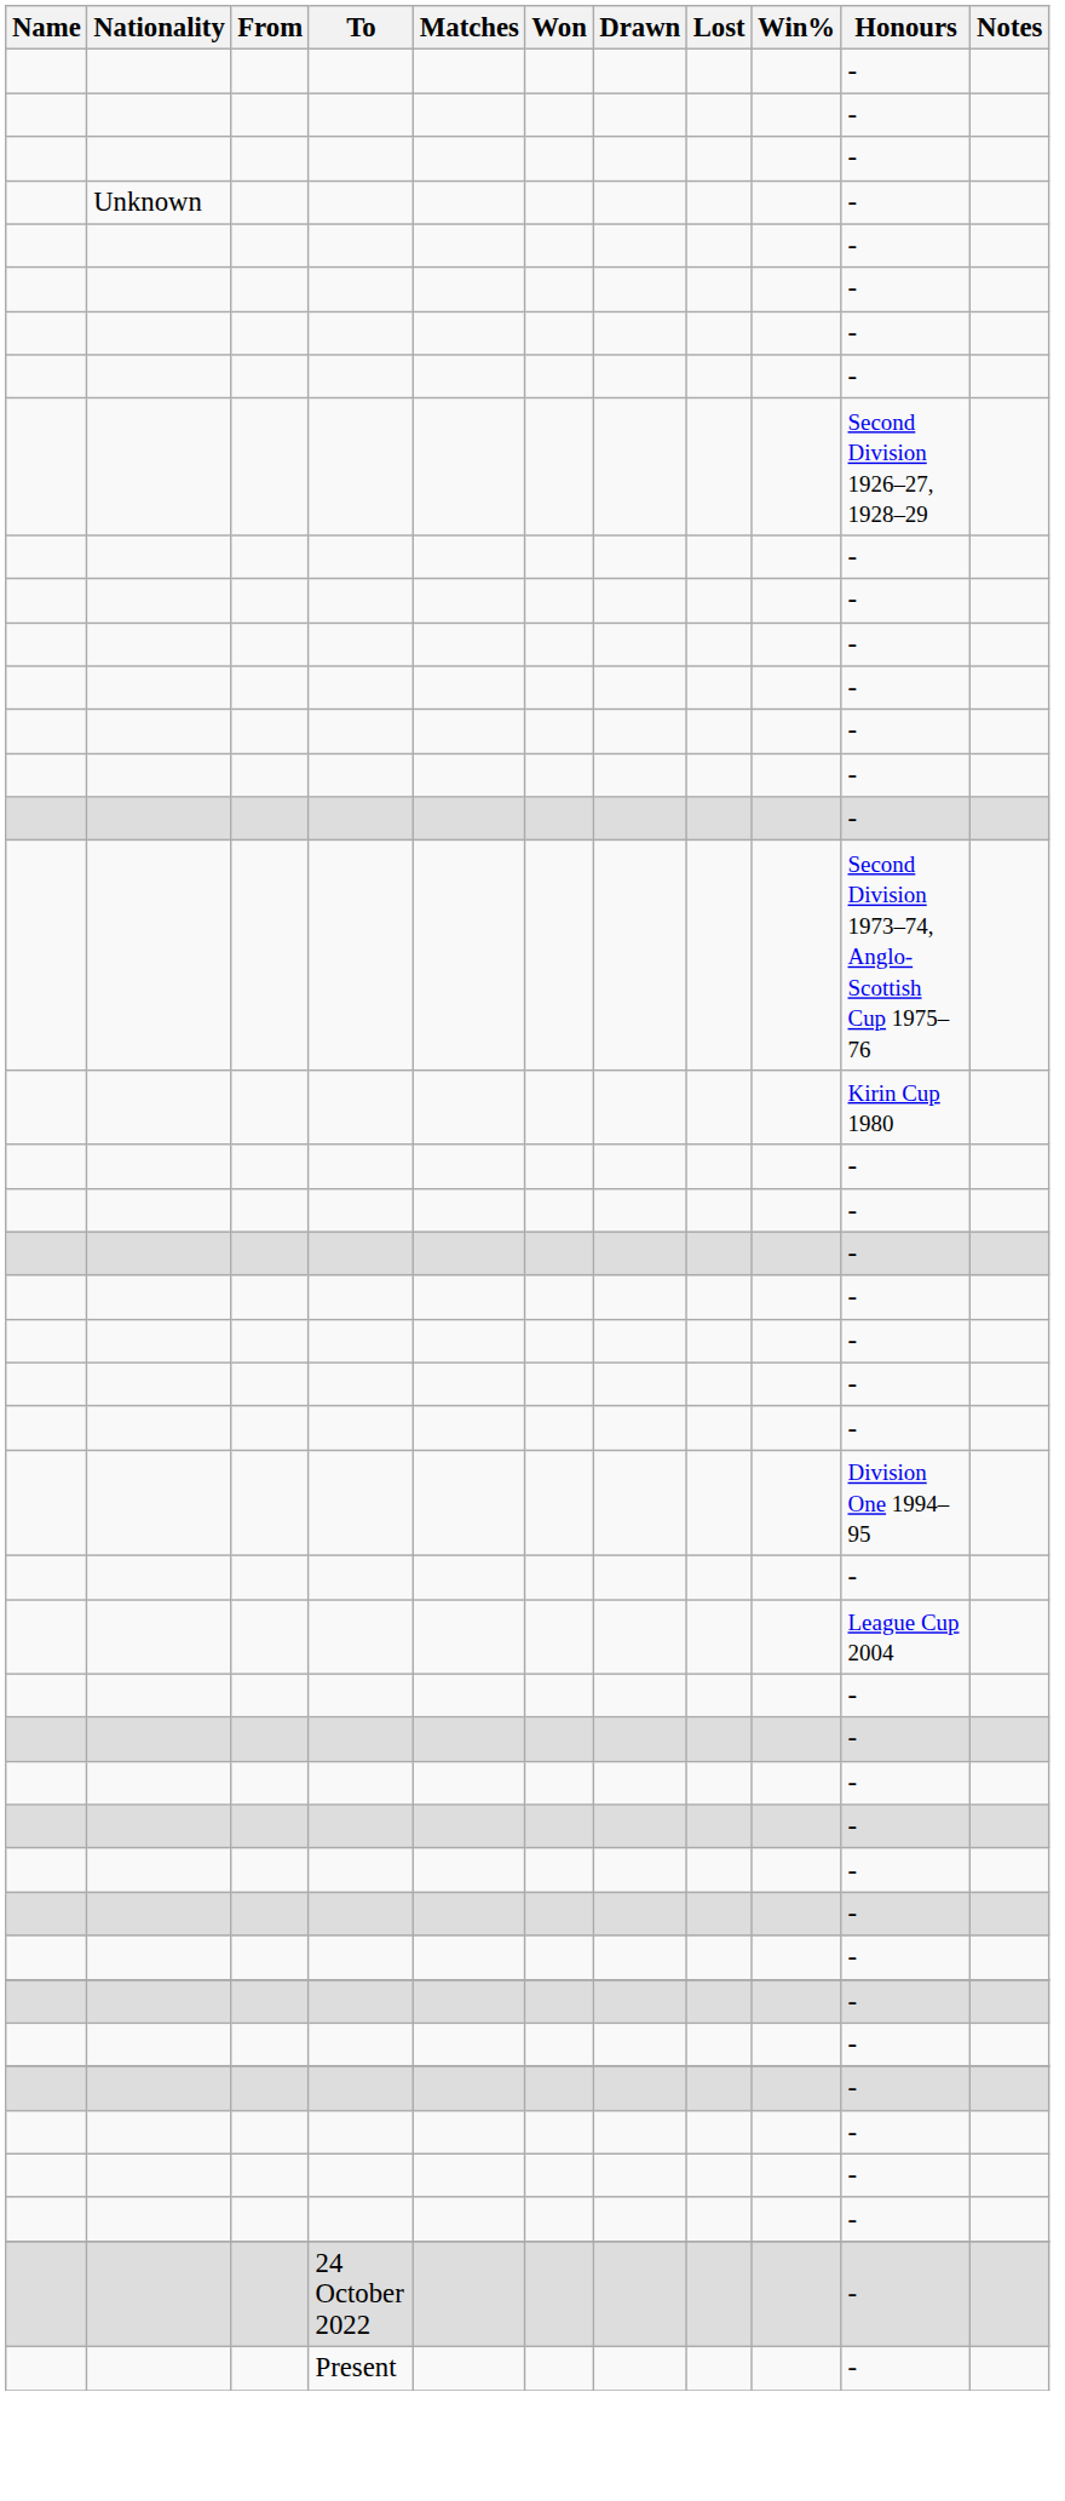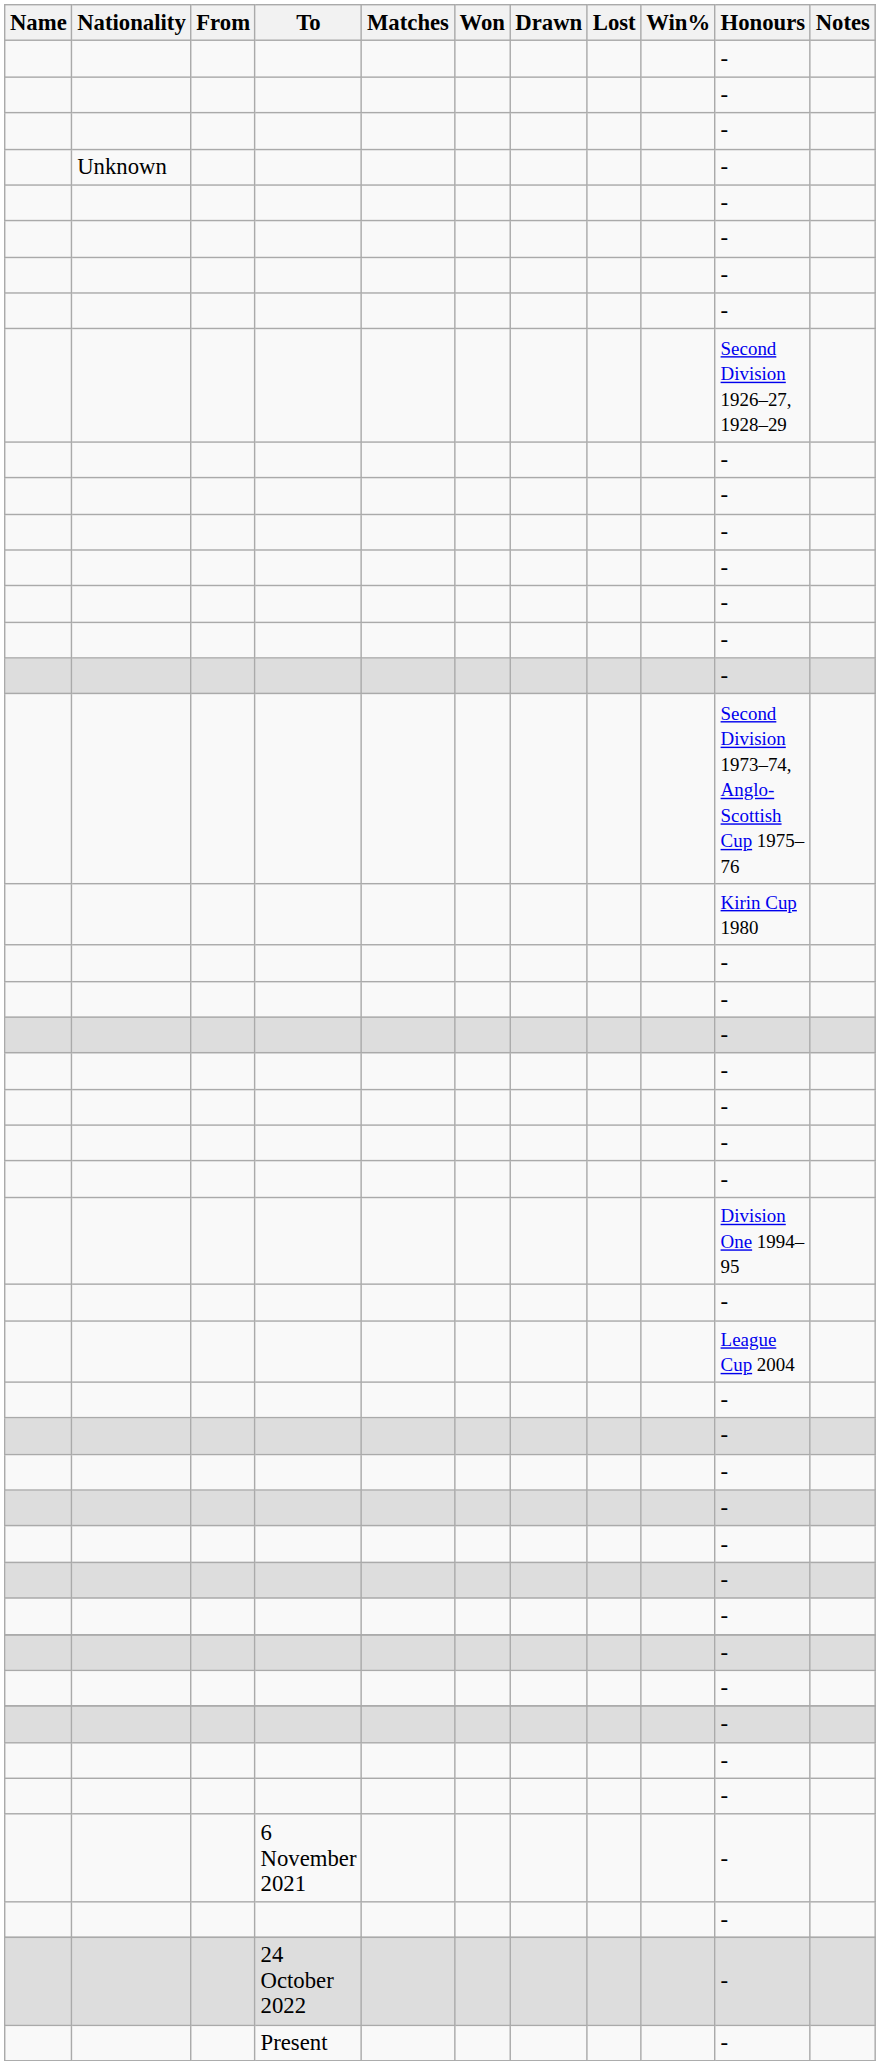 <table class="wikitable sortable" style="text-align: left">
 <tr>
 <th>Name</th>
 <th>Nationality</th>
 <th>From</th>
 <th class="unsortable">To</th>
 <th>Matches</th>
 <th>Won</th>
 <th>Drawn</th>
 <th>Lost</th>
 <th>Win%</th>
 <th class="unsortable">Honours</th>
 <th class="unsortable">Notes</th>
 </tr>
 <tr>
 <td align=left></td>
 <td></td>
 <td align=left></td>
 <td align=left></td>
 <td align=center></td>
 <td align=center></td>
 <td align=center></td>
 <td align=center></td>
 <td align=center></td>
 <td align=left>-</td>
 <td></td>
 </tr>
 <tr>
 <td align=left></td>
 <td></td>
 <td align=left></td>
 <td align=left></td>
 <td align=center></td>
 <td align=center></td>
 <td align=center></td>
 <td align=center></td>
 <td align=center></td>
 <td align=left>-</td>
 <td></td>
 </tr>
 <tr>
 <td align=left></td>
 <td></td>
 <td align=left></td>
 <td align=left></td>
 <td align=center></td>
 <td align=center></td>
 <td align=center></td>
 <td align=center></td>
 <td align=center></td>
 <td align=left>-</td>
 <td></td>
 </tr>
 <tr>
 <td align=left></td>
 <td>Unknown</td>
 <td align=left></td>
 <td align=left></td>
 <td align=center></td>
 <td align=center></td>
 <td align=center></td>
 <td align=center></td>
 <td align=center></td>
 <td align=left>-</td>
 <td></td>
 </tr>
 <tr>
 <td align=left></td>
 <td></td>
 <td align=left></td>
 <td align=left></td>
 <td align=center></td>
 <td align=center></td>
 <td align=center></td>
 <td align=center></td>
 <td align=center></td>
 <td align=left>-</td>
 <td></td>
 </tr>
 <tr>
 <td align=left></td>
 <td></td>
 <td align=left></td>
 <td align=left></td>
 <td align=center></td>
 <td align=center></td>
 <td align=center></td>
 <td align=center></td>
 <td align=center></td>
 <td align=left>-</td>
 <td></td>
 </tr>
 <tr>
 <td align=left></td>
 <td></td>
 <td align=left></td>
 <td align=left></td>
 <td align=center></td>
 <td align=center></td>
 <td align=center></td>
 <td align=center></td>
 <td align=center></td>
 <td align=left>-</td>
 <td></td>
 </tr>
 <tr>
 <td align=left></td>
 <td></td>
 <td align=left></td>
 <td align=left></td>
 <td align=center></td>
 <td align=center></td>
 <td align=center></td>
 <td align=center></td>
 <td align=center></td>
 <td align=left>-</td>
 <td></td>
 </tr>
 <tr>
 <td align=left></td>
 <td></td>
 <td align=left></td>
 <td align=left></td>
 <td align=center></td>
 <td align=center></td>
 <td align=center></td>
 <td align=center></td>
 <td align=center></td>
 <td align=left><small><a href='#'>Second Division</a> 1926–27, 1928–29</small></td>
 <td></td>
 </tr>
 <tr>
 <td align=left></td>
 <td></td>
 <td align=left></td>
 <td align=left></td>
 <td align=center></td>
 <td align=center></td>
 <td align=center></td>
 <td align=center></td>
 <td align=center></td>
 <td align=left>-</td>
 <td></td>
 </tr>
 <tr>
 <td align=left></td>
 <td></td>
 <td align=left></td>
 <td align=left></td>
 <td align=center></td>
 <td align=center></td>
 <td align=center></td>
 <td align=center></td>
 <td align=center></td>
 <td align=left>-</td>
 <td></td>
 </tr>
 <tr>
 <td align=left></td>
 <td></td>
 <td align=left></td>
 <td align=left></td>
 <td align=center></td>
 <td align=center></td>
 <td align=center></td>
 <td align=center></td>
 <td align=center></td>
 <td align=left>-</td>
 <td></td>
 </tr>
 <tr>
 <td align=left></td>
 <td></td>
 <td align=left></td>
 <td align=left></td>
 <td align=center></td>
 <td align=center></td>
 <td align=center></td>
 <td align=center></td>
 <td align=center></td>
 <td align=left>-</td>
 <td></td>
 </tr>
 <tr>
 <td align=left></td>
 <td></td>
 <td align=left></td>
 <td align=left></td>
 <td align=center></td>
 <td align=center></td>
 <td align=center></td>
 <td align=center></td>
 <td align=center></td>
 <td align=left>-</td>
 <td></td>
 </tr>
 <tr>
 <td align=left></td>
 <td></td>
 <td align=left></td>
 <td align=left></td>
 <td align=center></td>
 <td align=center></td>
 <td align=center></td>
 <td align=center></td>
 <td align=center></td>
 <td align=left>-</td>
 <td></td>
 </tr>
 <tr style="background:#DDDDDD">
 <td align=left></td>
 <td></td>
 <td align=left></td>
 <td align=left></td>
 <td align=center></td>
 <td align=center></td>
 <td align=center></td>
 <td align=center></td>
 <td align=center></td>
 <td align=left>-</td>
 <td></td>
 </tr>
 <tr>
 <td align=left></td>
 <td></td>
 <td align=left></td>
 <td align=left></td>
 <td align=center></td>
 <td align=center></td>
 <td align=center></td>
 <td align=center></td>
 <td align=center></td>
 <td align=left><small><a href='#'>Second Division</a> 1973–74, <a href='#'>Anglo-Scottish Cup</a> 1975–76</small></td>
 <td></td>
 </tr>
 <tr>
 <td align=left></td>
 <td></td>
 <td align=left></td>
 <td align=left></td>
 <td align=center></td>
 <td align=center></td>
 <td align=center></td>
 <td align=center></td>
 <td align=center></td>
 <td align=left><small><a href='#'>Kirin Cup</a> 1980</small></td>
 <td></td>
 </tr>
 <tr>
 <td align=left></td>
 <td></td>
 <td align=left></td>
 <td align=left></td>
 <td align=center></td>
 <td align=center></td>
 <td align=center></td>
 <td align=center></td>
 <td align=center></td>
 <td align=left>-</td>
 <td></td>
 </tr>
 <tr>
 <td align=left></td>
 <td></td>
 <td align=left></td>
 <td align=left></td>
 <td align=center></td>
 <td align=center></td>
 <td align=center></td>
 <td align=center></td>
 <td align=center></td>
 <td align=left>-</td>
 <td></td>
 </tr>
 <tr style="background:#DDDDDD">
 <td align=left></td>
 <td></td>
 <td align=left></td>
 <td align=left></td>
 <td align=center></td>
 <td align=center></td>
 <td align=center></td>
 <td align=center></td>
 <td align=center></td>
 <td align=left>-</td>
 <td></td>
 </tr>
 <tr>
 <td align=left></td>
 <td></td>
 <td align=left></td>
 <td align=left></td>
 <td align=center></td>
 <td align=center></td>
 <td align=center></td>
 <td align=center></td>
 <td align=center></td>
 <td align=left>-</td>
 <td></td>
 </tr>
 <tr>
 <td align=left></td>
 <td></td>
 <td align=left></td>
 <td align=left></td>
 <td align=center></td>
 <td align=center></td>
 <td align=center></td>
 <td align=center></td>
 <td align=center></td>
 <td align=left>-</td>
 <td></td>
 </tr>
 <tr>
 <td align=left></td>
 <td></td>
 <td align=left></td>
 <td align=left></td>
 <td align=center></td>
 <td align=center></td>
 <td align=center></td>
 <td align=center></td>
 <td align=center></td>
 <td align=left>-</td>
 <td></td>
 </tr>
 <tr>
 <td align=left></td>
 <td></td>
 <td align=left></td>
 <td align=left></td>
 <td align=center></td>
 <td align=center></td>
 <td align=center></td>
 <td align=center></td>
 <td align=center></td>
 <td align=left>-</td>
 <td></td>
 </tr>
 <tr>
 <td align=left></td>
 <td></td>
 <td align=left></td>
 <td align=left></td>
 <td align=center></td>
 <td align=center></td>
 <td align=center></td>
 <td align=center></td>
 <td align=center></td>
 <td align=left><small><a href='#'>Division One</a> 1994–95</small></td>
 <td></td>
 </tr>
 <tr>
 <td align=left></td>
 <td></td>
 <td align=left></td>
 <td align=left></td>
 <td align=center></td>
 <td align=center></td>
 <td align=center></td>
 <td align=center></td>
 <td align=center></td>
 <td align=left>-</td>
 <td></td>
 </tr>
 <tr>
 <td align=left></td>
 <td></td>
 <td align=left></td>
 <td align=left></td>
 <td align=center></td>
 <td align=center></td>
 <td align=center></td>
 <td align=center></td>
 <td align=center></td>
 <td align=left><small><a href='#'>League Cup</a> 2004</small></td>
 <td></td>
 </tr>
 <tr>
 <td align=left></td>
 <td></td>
 <td align=left></td>
 <td align=left></td>
 <td align=center></td>
 <td align=center></td>
 <td align=center></td>
 <td align=center></td>
 <td align=center></td>
 <td align=left>-</td>
 <td></td>
 </tr>
 <tr style="background:#DDDDDD">
 <td align=left></td>
 <td></td>
 <td align=left></td>
 <td align=left></td>
 <td align=center></td>
 <td align=center></td>
 <td align=center></td>
 <td align=center></td>
 <td align=center></td>
 <td align=left>-</td>
 <td></td>
 </tr>
 <tr>
 <td align=left></td>
 <td></td>
 <td align=left></td>
 <td align=left></td>
 <td align=center></td>
 <td align=center></td>
 <td align=center></td>
 <td align=center></td>
 <td align=center></td>
 <td align=left>-</td>
 <td></td>
 </tr>
 <tr style="background:#DDDDDD">
 <td align=left></td>
 <td></td>
 <td align=left></td>
 <td align=left></td>
 <td align=center></td>
 <td align=center></td>
 <td align=center></td>
 <td align=center></td>
 <td align=center></td>
 <td align=left>-</td>
 <td></td>
 </tr>
 <tr>
 <td align=left></td>
 <td></td>
 <td align=left></td>
 <td align=left></td>
 <td align=center></td>
 <td align=center></td>
 <td align=center></td>
 <td align=center></td>
 <td align=center></td>
 <td align=left>-</td>
 <td></td>
 </tr>
 <tr style="background:#DDDDDD">
 <td align=left></td>
 <td></td>
 <td align=left></td>
 <td align=left></td>
 <td align=center></td>
 <td align=center></td>
 <td align=center></td>
 <td align=center></td>
 <td align=center></td>
 <td align=left>-</td>
 <td></td>
 </tr>
 <tr>
 <td align=left></td>
 <td></td>
 <td align=left></td>
 <td align=left></td>
 <td align=center></td>
 <td align=center></td>
 <td align=center></td>
 <td align=center></td>
 <td align=center></td>
 <td align=left>-</td>
 <td></td>
 </tr>
 <tr>
 </tr>
 <tr style="background:#DDDDDD">
 <td align=left></td>
 <td></td>
 <td align=left></td>
 <td align=left></td>
 <td align=center></td>
 <td align=center></td>
 <td align=center></td>
 <td align=center></td>
 <td align=center></td>
 <td align=left>-</td>
 <td></td>
 </tr>
 <tr>
 <td align=left></td>
 <td></td>
 <td align=left></td>
 <td align=left></td>
 <td align=center></td>
 <td align=center></td>
 <td align=center></td>
 <td align=center></td>
 <td align=center></td>
 <td align=left>-</td>
 <td></td>
 </tr>
 <tr>
 </tr>
 <tr style="background:#DDDDDD">
 <td align=left></td>
 <td></td>
 <td align=left></td>
 <td align=left></td>
 <td align=center></td>
 <td align=center></td>
 <td align=center></td>
 <td align=center></td>
 <td align=center></td>
 <td align=left>-</td>
 <td></td>
 </tr>
 <tr>
 <td align=left></td>
 <td></td>
 <td align=left></td>
 <td align=left></td>
 <td align=center></td>
 <td align=center></td>
 <td align=center></td>
 <td align=center></td>
 <td align=center></td>
 <td align=left>-</td>
 <td></td>
 </tr>
 <tr>
 <td align=left></td>
 <td></td>
 <td align=left></td>
 <td align=left></td>
 <td align=center></td>
 <td align=center></td>
 <td align=center></td>
 <td align=center></td>
 <td align=center></td>
 <td align=left>-</td>
 <td></td>
 </tr>
 <tr>
 <td align=left></td>
 <td></td>
 <td align=left></td>
+<td align=left>6 November 2021</td>
+<td align=center></td>
+<td align=center></td>
+<td align=center></td>
+<td align=center></td>
+<td align=center></td>
+<td align=left>-</td>
+<td></td>
+</tr>
+<tr>
+<td align=left></td>
+<td></td>
+<td align=left></td>
 <td align=left></td>
 <td align=center></td>
 <td align=center></td>
 <td align=center></td>
 <td align=center></td>
 <td align=center></td>
 <td align=left>-</td>
 <td></td>
 </tr>
 <tr>
 </tr>
 <tr style="background:#DDDDDD">
 <td align=left></td>
 <td></td>
 <td align=left></td>
 <td align=left>24 October 2022</td>
 <td align=center></td>
 <td align=center></td>
 <td align=center></td>
 <td align=center></td>
 <td align=center></td>
 <td align=left>-</td>
 <td></td>
 </tr>
 <tr>
 <td align=left></td>
 <td></td>
 <td align=left></td>
 <td align=left>Present</td>
 <td align=center></td>
 <td align=center></td>
 <td align=center></td>
 <td align=center></td>
 <td align=center></td>
 <td align=left>-</td>
 <td></td>
 </tr>
 <tr>
 </tr>
 </table>
